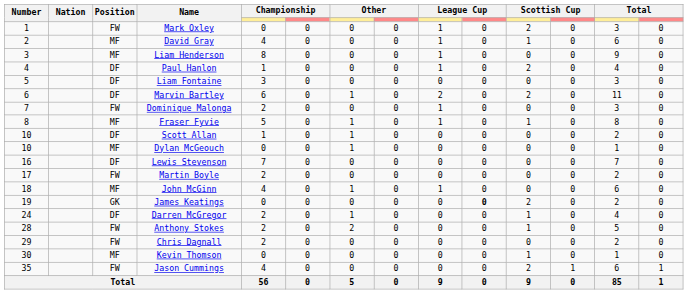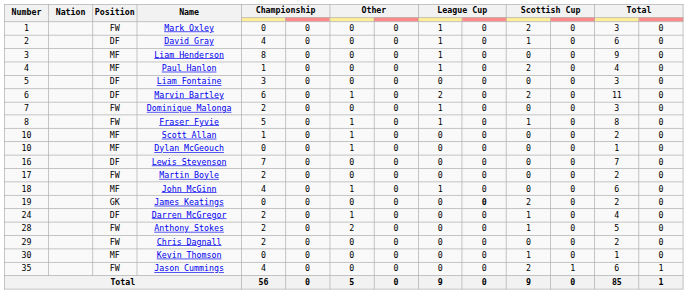 <table class="wikitable" style="font-size: 95%; text-align: center;">
 <tr>
 <th rowspan=2 width=60>Number</th>
 <th rowspan=2 width=60>Nation</th>
 <th rowspan=2 width=60>Position</th>
 <th rowspan=2 width=150>Name</th>
 <th colspan=2>Championship</th>
 <th colspan=2>Other</th>
 <th colspan=2>League Cup</th>
 <th colspan=2>Scottish Cup</th>
 <th colspan=2>Total</th>
 </tr>
 <tr>
 <th style="width:60px; background:#fe9;"></th>
 <th style="width:60px; background:#ff8888;"></th>
 <th style="width:60px; background:#fe9;"></th>
 <th style="width:60px; background:#ff8888;"></th>
 <th style="width:60px; background:#fe9;"></th>
 <th style="width:60px; background:#ff8888;"></th>
 <th style="width:60px; background:#fe9;"></th>
 <th style="width:60px; background:#ff8888;"></th>
 <th style="width:60px; background:#fe9;"></th>
 <th style="width:60px; background:#ff8888;"></th>
 </tr>
 <tr>
 <td>1</td>
 <td></td>
 <td>FW</td>
 <td><a href='#'>Mark Oxley</a></td>
 <td>0</td>
 <td>0</td>
 <td>0</td>
 <td>0</td>
 <td>1</td>
 <td>0</td>
 <td>2</td>
 <td>0</td>
 <td>3</td>
 <td>0</td>
 </tr>
 <tr>
 <td>2</td>
 <td></td>
-<td>MF</td>
+<td>DF</td>
 <td><a href='#'>David Gray</a></td>
 <td>4</td>
 <td>0</td>
 <td>0</td>
 <td>0</td>
 <td>1</td>
 <td>0</td>
 <td>1</td>
 <td>0</td>
 <td>6</td>
 <td>0</td>
 </tr>
 <tr>
 <td>3</td>
 <td></td>
 <td>MF</td>
 <td><a href='#'>Liam Henderson</a></td>
 <td>8</td>
 <td>0</td>
 <td>0</td>
 <td>0</td>
 <td>1</td>
 <td>0</td>
 <td>0</td>
 <td>0</td>
 <td>9</td>
 <td>0</td>
 </tr>
 <tr>
 <td>4</td>
 <td></td>
-<td>DF</td>
+<td>MF</td>
 <td><a href='#'>Paul Hanlon</a></td>
 <td>1</td>
 <td>0</td>
 <td>0</td>
 <td>0</td>
 <td>1</td>
 <td>0</td>
 <td>2</td>
 <td>0</td>
 <td>4</td>
 <td>0</td>
 </tr>
 <tr>
 <td>5</td>
 <td></td>
 <td>DF</td>
 <td><a href='#'>Liam Fontaine</a></td>
 <td>3</td>
 <td>0</td>
 <td>0</td>
 <td>0</td>
 <td>0</td>
 <td>0</td>
 <td>0</td>
 <td>0</td>
 <td>3</td>
 <td>0</td>
 </tr>
 <tr>
 <td>6</td>
 <td></td>
 <td>DF</td>
 <td><a href='#'>Marvin Bartley</a></td>
 <td>6</td>
 <td>0</td>
 <td>1</td>
 <td>0</td>
 <td>2</td>
 <td>0</td>
 <td>2</td>
 <td>0</td>
 <td>11</td>
 <td>0</td>
 </tr>
 <tr>
 <td>7</td>
 <td></td>
 <td>FW</td>
 <td><a href='#'>Dominique Malonga</a></td>
 <td>2</td>
 <td>0</td>
 <td>0</td>
 <td>0</td>
 <td>1</td>
 <td>0</td>
 <td>0</td>
 <td>0</td>
 <td>3</td>
 <td>0</td>
 </tr>
 <tr>
 <td>8</td>
 <td></td>
-<td>MF</td>
+<td>FW</td>
 <td><a href='#'>Fraser Fyvie</a></td>
 <td>5</td>
 <td>0</td>
 <td>1</td>
 <td>0</td>
 <td>1</td>
 <td>0</td>
 <td>1</td>
 <td>0</td>
 <td>8</td>
 <td>0</td>
 </tr>
 <tr>
 <td>10</td>
 <td></td>
-<td>DF</td>
+<td>MF</td>
 <td><a href='#'>Scott Allan</a></td>
 <td>1</td>
 <td>0</td>
 <td>1</td>
 <td>0</td>
 <td>0</td>
 <td>0</td>
 <td>0</td>
 <td>0</td>
 <td>2</td>
 <td>0</td>
 </tr>
 <tr>
 <td>10</td>
 <td></td>
 <td>MF</td>
 <td><a href='#'>Dylan McGeouch</a></td>
 <td>0</td>
 <td>0</td>
 <td>1</td>
 <td>0</td>
 <td>0</td>
 <td>0</td>
 <td>0</td>
 <td>0</td>
 <td>1</td>
 <td>0</td>
 </tr>
 <tr>
 <td>16</td>
 <td></td>
 <td>DF</td>
 <td><a href='#'>Lewis Stevenson</a></td>
 <td>7</td>
 <td>0</td>
 <td>0</td>
 <td>0</td>
 <td>0</td>
 <td>0</td>
 <td>0</td>
 <td>0</td>
 <td>7</td>
 <td>0</td>
 </tr>
 <tr>
 <td>17</td>
 <td></td>
 <td>FW</td>
 <td><a href='#'>Martin Boyle </a></td>
 <td>2</td>
 <td>0</td>
 <td>0</td>
 <td>0</td>
 <td>0</td>
 <td>0</td>
 <td>0</td>
 <td>0</td>
 <td>2</td>
 <td>0</td>
 </tr>
 <tr>
 <td>18</td>
 <td></td>
 <td>MF</td>
 <td><a href='#'>John McGinn</a></td>
 <td>4</td>
 <td>0</td>
 <td>1</td>
 <td>0</td>
 <td>1</td>
 <td>0</td>
 <td>0</td>
 <td>0</td>
 <td>6</td>
 <td>0</td>
 </tr>
 <tr>
 <td>19</td>
 <td></td>
 <td>GK</td>
 <td><a href='#'>James Keatings</a></td>
 <td>0</td>
 <td>0</td>
 <td>0</td>
 <td>0</td>
 <td>0</td>
 <td><strong>0</strong></td>
 <td>2</td>
 <td>0</td>
 <td>2</td>
 <td>0</td>
 </tr>
 <tr>
 <td>24</td>
 <td></td>
 <td>DF</td>
 <td><a href='#'>Darren McGregor</a></td>
 <td>2</td>
 <td>0</td>
 <td>1</td>
 <td>0</td>
 <td>0</td>
 <td>0</td>
 <td>1</td>
 <td>0</td>
 <td>4</td>
 <td>0</td>
 </tr>
 <tr>
 <td>28</td>
 <td></td>
 <td>FW</td>
 <td><a href='#'>Anthony Stokes</a></td>
 <td>2</td>
 <td>0</td>
 <td>2</td>
 <td>0</td>
 <td>0</td>
 <td>0</td>
 <td>1</td>
 <td>0</td>
 <td>5</td>
 <td>0</td>
 </tr>
 <tr>
 <td>29</td>
 <td></td>
 <td>FW</td>
 <td><a href='#'>Chris Dagnall</a></td>
 <td>2</td>
 <td>0</td>
 <td>0</td>
 <td>0</td>
 <td>0</td>
 <td>0</td>
 <td>0</td>
 <td>0</td>
 <td>2</td>
 <td>0</td>
 </tr>
 <tr>
 <td>30</td>
 <td></td>
 <td>MF</td>
 <td><a href='#'>Kevin Thomson</a></td>
 <td>0</td>
 <td>0</td>
 <td>0</td>
 <td>0</td>
 <td>0</td>
 <td>0</td>
 <td>1</td>
 <td>0</td>
 <td>1</td>
 <td>0</td>
 </tr>
 <tr>
 <td>35</td>
 <td></td>
 <td>FW</td>
 <td><a href='#'>Jason Cummings</a></td>
 <td>4</td>
 <td>0</td>
 <td>0</td>
 <td>0</td>
 <td>0</td>
 <td>0</td>
 <td>2</td>
 <td>1</td>
 <td>6</td>
 <td>1</td>
 </tr>
 <tr>
 <th colspan=4>Total</th>
 <th>56</th>
 <th>0</th>
 <th>5</th>
 <th>0</th>
 <th>9</th>
 <th>0</th>
 <th>9</th>
 <th>0</th>
 <th>85</th>
 <th>1</th>
 </tr>
 </table>
